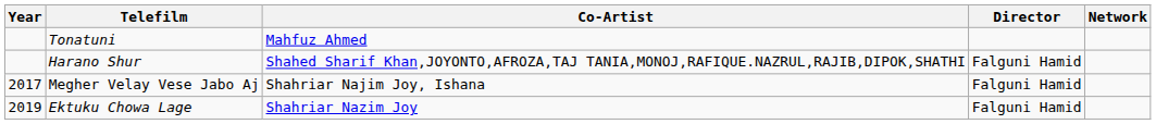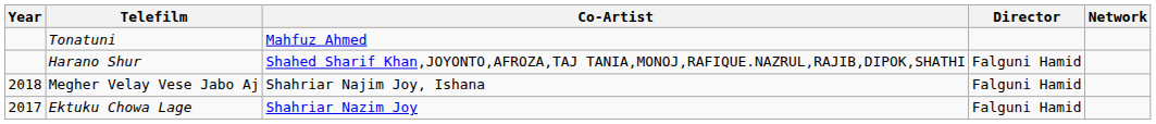 <table class="wikitable">
 <tr>
 <th>Year</th>
 <th>Telefilm</th>
 <th>Co-Artist</th>
 <th>Director</th>
 <th>Network</th>
 </tr>
 <tr>
 <td></td>
 <td><em>Tonatuni</em></td>
 <td><a href='#'>Mahfuz Ahmed</a></td>
 <td></td>
 <td></td>
 </tr>
 <tr>
 <td></td>
 <td><em>Harano Shur</em></td>
 <td><a href='#'>Shahed Sharif Khan</a>,JOYONTO,AFROZA,TAJ TANIA,MONOJ,RAFIQUE.NAZRUL,RAJIB,DIPOK,SHATHI</td>
 <td>Falguni Hamid</td>
 <td></td>
 </tr>
 <tr>
-<td>2017</td>
+<td>2018</td>
 <td>Megher Velay Vese Jabo Aj</td>
 <td>Shahriar Najim Joy, Ishana</td>
 <td>Falguni Hamid</td>
 <td></td>
 </tr>
 <tr>
-<td>2019</td>
+<td>2017</td>
 <td><em>Ektuku Chowa Lage</em></td>
 <td><a href='#'>Shahriar Nazim Joy</a></td>
 <td>Falguni Hamid</td>
 <td></td>
 </tr>
 </table>
